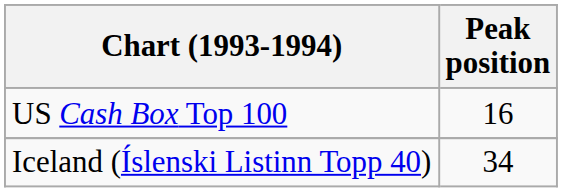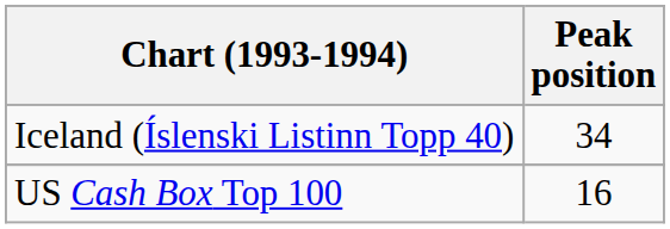 <table Class = "wikitable sortable">
 <tr>
 <th>Chart (1993-1994)</th>
 <th>Peak<br>position</th>
 </tr>
 <tr>
-<td>US <a href='#'><em>Cash Box</em> Top 100</a></td>
-<td align="center">16</td>
+<td>Iceland (<a href='#'>Íslenski Listinn Topp 40</a>)</td>
+<td align="center">34</td>
 </tr>
 <tr>
 </tr>
 <tr>
 </tr>
 <tr>
 </tr>
 <tr>
-<td>Iceland (<a href='#'>Íslenski Listinn Topp 40</a>)</td>
-<td align="center">34</td>
+<td>US <a href='#'><em>Cash Box</em> Top 100</a></td>
+<td align="center">16</td>
 </tr>
 </table>
